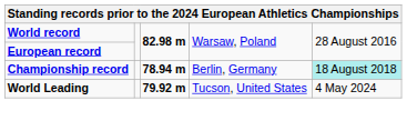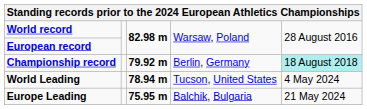 <table class="wikitable">
 <tr>
 <th colspan="5">Standing records prior to the 2024 European Athletics Championships</th>
 </tr>
 <tr>
 <td><strong><a href='#'>World record</a></strong></td>
 <td rowspan="2"></td>
 <td rowspan="2"><strong>82.98 m</strong> </td>
 <td rowspan="2"><a href='#'>Warsaw</a>, <a href='#'>Poland</a></td>
 <td rowspan="2">28 August 2016</td>
 </tr>
 <tr>
 <td><strong><a href='#'>European record</a></strong></td>
 </tr>
 <tr>
 <td><strong><a href='#'>Championship record</a></strong></td>
 <td></td>
-<td><strong>78.94 m</strong></td>
+<td><strong>79.92 m</strong></td>
 <td><a href='#'>Berlin</a>, <a href='#'>Germany</a></td>
 <td style="background: paleturquoise;">18 August 2018</td>
 </tr>
 <tr>
 <td><strong>World Leading</strong></td>
 <td></td>
-<td><strong>79.92 m</strong></td>
+<td><strong>78.94 m</strong></td>
 <td><a href='#'>Tucson</a>, <a href='#'>United States</a></td>
 <td>4 May 2024</td>
 </tr>
+<tr>
+<td><strong>Europe Leading</strong></td>
+<td></td>
+<td><strong>75.95 m</strong></td>
+<td><a href='#'>Balchik</a>, <a href='#'>Bulgaria</a></td>
+<td>21 May 2024</td>
+</tr>
 </table>
